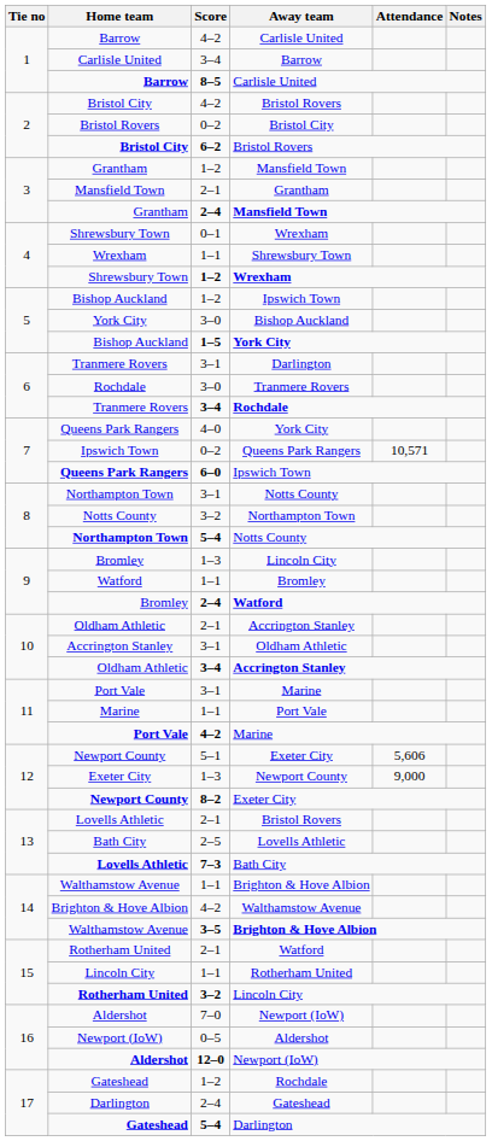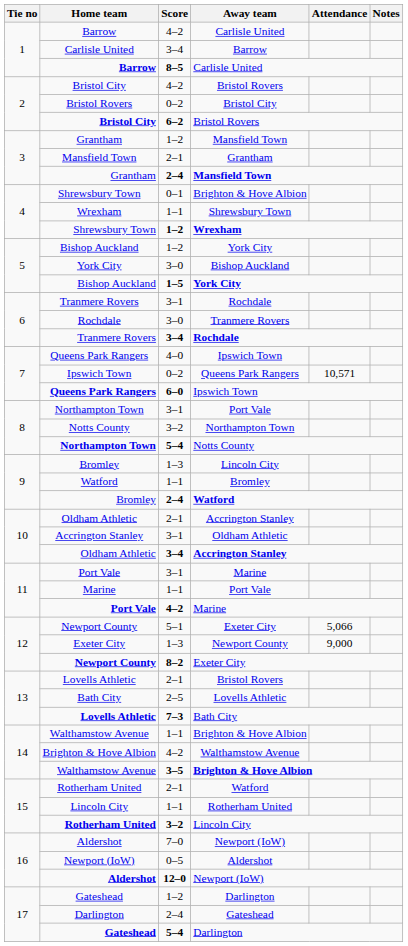 <table class="wikitable" style="text-align: center">
 <tr>
 <th>Tie no</th>
 <th>Home team</th>
 <th>Score</th>
 <th>Away team</th>
 <th>Attendance</th>
 <th>Notes</th>
 </tr>
 <tr>
 <td rowspan=3>1</td>
 <td><a href='#'>Barrow</a></td>
 <td>4–2</td>
 <td><a href='#'>Carlisle United</a></td>
 <td></td>
 <td></td>
 </tr>
 <tr>
 <td><a href='#'>Carlisle United</a></td>
 <td>3–4</td>
 <td><a href='#'>Barrow</a></td>
 <td></td>
 <td></td>
 </tr>
 <tr>
 <td align=right><strong><a href='#'>Barrow</a></strong></td>
 <td><strong>8–5</strong></td>
 <td align=left colspan=3><a href='#'>Carlisle United</a></td>
 </tr>
 <tr>
 <td rowspan=3>2</td>
 <td><a href='#'>Bristol City</a></td>
 <td>4–2</td>
 <td><a href='#'>Bristol Rovers</a></td>
 <td></td>
 <td></td>
 </tr>
 <tr>
 <td><a href='#'>Bristol Rovers</a></td>
 <td>0–2</td>
 <td><a href='#'>Bristol City</a></td>
 <td></td>
 <td></td>
 </tr>
 <tr>
 <td align=right><strong><a href='#'>Bristol City</a></strong></td>
 <td><strong>6–2</strong></td>
 <td align=left colspan=3><a href='#'>Bristol Rovers</a></td>
 </tr>
 <tr>
 <td rowspan=3>3</td>
 <td><a href='#'>Grantham</a></td>
 <td>1–2</td>
 <td><a href='#'>Mansfield Town</a></td>
 <td></td>
 <td></td>
 </tr>
 <tr>
 <td><a href='#'>Mansfield Town</a></td>
 <td>2–1</td>
 <td><a href='#'>Grantham</a></td>
 <td></td>
 <td></td>
 </tr>
 <tr>
 <td align=right><a href='#'>Grantham</a></td>
 <td><strong>2–4</strong></td>
 <td align=left colspan=3><strong><a href='#'>Mansfield Town</a></strong></td>
 </tr>
 <tr>
 <td rowspan=3>4</td>
 <td><a href='#'>Shrewsbury Town</a></td>
 <td>0–1</td>
-<td><a href='#'>Wrexham</a></td>
+<td><a href='#'>Brighton & Hove Albion</a></td>
 <td></td>
 <td></td>
 </tr>
 <tr>
 <td><a href='#'>Wrexham</a></td>
 <td>1–1</td>
 <td><a href='#'>Shrewsbury Town</a></td>
 <td></td>
 <td></td>
 </tr>
 <tr>
 <td align=right><a href='#'>Shrewsbury Town</a></td>
 <td><strong>1–2</strong></td>
 <td align=left colspan=3><strong><a href='#'>Wrexham</a></strong></td>
 </tr>
 <tr>
 <td rowspan=3>5</td>
 <td><a href='#'>Bishop Auckland</a></td>
 <td>1–2</td>
-<td><a href='#'>Ipswich Town</a></td>
+<td><a href='#'>York City</a></td>
 <td></td>
 <td></td>
 </tr>
 <tr>
 <td><a href='#'>York City</a></td>
 <td>3–0</td>
 <td><a href='#'>Bishop Auckland</a></td>
 <td></td>
 <td></td>
 </tr>
 <tr>
 <td align=right><a href='#'>Bishop Auckland</a></td>
 <td><strong>1–5</strong></td>
 <td align=left colspan=3><strong><a href='#'>York City</a></strong></td>
 </tr>
 <tr>
 <td rowspan=3>6</td>
 <td><a href='#'>Tranmere Rovers</a></td>
 <td>3–1</td>
-<td><a href='#'>Darlington</a></td>
+<td><a href='#'>Rochdale</a></td>
 <td></td>
 <td></td>
 </tr>
 <tr>
 <td><a href='#'>Rochdale</a></td>
 <td>3–0</td>
 <td><a href='#'>Tranmere Rovers</a></td>
 <td></td>
 <td></td>
 </tr>
 <tr>
 <td align=right><a href='#'>Tranmere Rovers</a></td>
 <td><strong>3–4</strong></td>
 <td align=left colspan=3><strong><a href='#'>Rochdale</a></strong></td>
 </tr>
 <tr>
 <td rowspan=3>7</td>
 <td><a href='#'>Queens Park Rangers</a></td>
 <td>4–0</td>
-<td><a href='#'>York City</a></td>
+<td><a href='#'>Ipswich Town</a></td>
 <td></td>
 <td></td>
 </tr>
 <tr>
 <td><a href='#'>Ipswich Town</a></td>
 <td>0–2</td>
 <td><a href='#'>Queens Park Rangers</a></td>
 <td>10,571</td>
 <td></td>
 </tr>
 <tr>
 <td align=right><strong><a href='#'>Queens Park Rangers</a></strong></td>
 <td><strong>6–0</strong></td>
 <td align=left colspan=3><a href='#'>Ipswich Town</a></td>
 </tr>
 <tr>
 <td rowspan=3>8</td>
 <td><a href='#'>Northampton Town</a></td>
 <td>3–1</td>
-<td><a href='#'>Notts County</a></td>
+<td><a href='#'>Port Vale</a></td>
 <td></td>
 <td></td>
 </tr>
 <tr>
 <td><a href='#'>Notts County</a></td>
 <td>3–2</td>
 <td><a href='#'>Northampton Town</a></td>
 <td></td>
 <td></td>
 </tr>
 <tr>
 <td align=right><strong><a href='#'>Northampton Town</a></strong></td>
 <td><strong>5–4</strong></td>
 <td align=left colspan=3><a href='#'>Notts County</a></td>
 </tr>
 <tr>
 <td rowspan=3>9</td>
 <td><a href='#'>Bromley</a></td>
 <td>1–3</td>
 <td><a href='#'>Lincoln City</a></td>
 <td></td>
 <td></td>
 </tr>
 <tr>
 <td><a href='#'>Watford</a></td>
 <td>1–1</td>
 <td><a href='#'>Bromley</a></td>
 <td></td>
 <td></td>
 </tr>
 <tr>
 <td align=right><a href='#'>Bromley</a></td>
 <td><strong>2–4</strong></td>
 <td align=left colspan=3><strong><a href='#'>Watford</a></strong></td>
 </tr>
 <tr>
 <td rowspan=3>10</td>
 <td><a href='#'>Oldham Athletic</a></td>
 <td>2–1</td>
 <td><a href='#'>Accrington Stanley</a></td>
 <td></td>
 <td></td>
 </tr>
 <tr>
 <td><a href='#'>Accrington Stanley</a></td>
 <td>3–1</td>
 <td><a href='#'>Oldham Athletic</a></td>
 <td></td>
 <td></td>
 </tr>
 <tr>
 <td align=right><a href='#'>Oldham Athletic</a></td>
 <td><strong>3–4</strong></td>
 <td align=left colspan=3><strong><a href='#'>Accrington Stanley</a></strong></td>
 </tr>
 <tr>
 <td rowspan=3>11</td>
 <td><a href='#'>Port Vale</a></td>
 <td>3–1</td>
 <td><a href='#'>Marine</a></td>
 <td></td>
 <td></td>
 </tr>
 <tr>
 <td><a href='#'>Marine</a></td>
 <td>1–1</td>
 <td><a href='#'>Port Vale</a></td>
 <td></td>
 <td></td>
 </tr>
 <tr>
 <td align=right><strong><a href='#'>Port Vale</a></strong></td>
 <td><strong>4–2</strong></td>
 <td align=left colspan=3><a href='#'>Marine</a></td>
 </tr>
 <tr>
 <td rowspan=3>12</td>
 <td><a href='#'>Newport County</a></td>
 <td>5–1</td>
 <td><a href='#'>Exeter City</a></td>
-<td>5,606</td>
+<td>5,066</td>
 <td></td>
 </tr>
 <tr>
 <td><a href='#'>Exeter City</a></td>
 <td>1–3</td>
 <td><a href='#'>Newport County</a></td>
 <td>9,000</td>
 <td></td>
 </tr>
 <tr>
 <td align=right><strong><a href='#'>Newport County</a></strong></td>
 <td><strong>8–2</strong></td>
 <td align=left colspan=3><a href='#'>Exeter City</a></td>
 </tr>
 <tr>
 <td rowspan=3>13</td>
 <td><a href='#'>Lovells Athletic</a></td>
 <td>2–1</td>
 <td><a href='#'>Bristol Rovers</a></td>
 <td></td>
 <td></td>
 </tr>
 <tr>
 <td><a href='#'>Bath City</a></td>
 <td>2–5</td>
 <td><a href='#'>Lovells Athletic</a></td>
 <td></td>
 <td></td>
 </tr>
 <tr>
 <td align=right><strong><a href='#'>Lovells Athletic</a></strong></td>
 <td><strong>7–3</strong></td>
 <td align=left colspan=3><a href='#'>Bath City</a></td>
 </tr>
 <tr>
 <td rowspan=3>14</td>
 <td><a href='#'>Walthamstow Avenue</a></td>
 <td>1–1</td>
 <td><a href='#'>Brighton & Hove Albion</a></td>
 <td></td>
 <td></td>
 </tr>
 <tr>
 <td><a href='#'>Brighton & Hove Albion</a></td>
 <td>4–2</td>
 <td><a href='#'>Walthamstow Avenue</a></td>
 <td></td>
 <td></td>
 </tr>
 <tr>
 <td align=right><a href='#'>Walthamstow Avenue</a></td>
 <td><strong>3–5</strong></td>
 <td align=left colspan=3><strong><a href='#'>Brighton & Hove Albion</a></strong></td>
 </tr>
 <tr>
 <td rowspan=3>15</td>
 <td><a href='#'>Rotherham United</a></td>
 <td>2–1</td>
 <td><a href='#'>Watford</a></td>
 <td></td>
 <td></td>
 </tr>
 <tr>
 <td><a href='#'>Lincoln City</a></td>
 <td>1–1</td>
 <td><a href='#'>Rotherham United</a></td>
 <td></td>
 <td></td>
 </tr>
 <tr>
 <td align=right><strong><a href='#'>Rotherham United</a></strong></td>
 <td><strong>3–2</strong></td>
 <td align=left colspan=3><a href='#'>Lincoln City</a></td>
 </tr>
 <tr>
 <td rowspan=3>16</td>
 <td><a href='#'>Aldershot</a></td>
 <td>7–0</td>
 <td><a href='#'>Newport (IoW)</a></td>
 <td></td>
 <td></td>
 </tr>
 <tr>
 <td><a href='#'>Newport (IoW)</a></td>
 <td>0–5</td>
 <td><a href='#'>Aldershot</a></td>
 <td></td>
 <td></td>
 </tr>
 <tr>
 <td align=right><strong><a href='#'>Aldershot</a></strong></td>
 <td><strong>12–0</strong></td>
 <td align=left colspan=3><a href='#'>Newport (IoW)</a></td>
 </tr>
 <tr>
 <td rowspan=3>17</td>
 <td><a href='#'>Gateshead</a></td>
 <td>1–2</td>
-<td><a href='#'>Rochdale</a></td>
+<td><a href='#'>Darlington</a></td>
 <td></td>
 <td></td>
 </tr>
 <tr>
 <td><a href='#'>Darlington</a></td>
 <td>2–4</td>
 <td><a href='#'>Gateshead</a></td>
 <td></td>
 <td></td>
 </tr>
 <tr>
 <td align=right><strong><a href='#'>Gateshead</a></strong></td>
 <td><strong>5–4</strong></td>
 <td align=left colspan=3><a href='#'>Darlington</a></td>
 </tr>
 </table>
